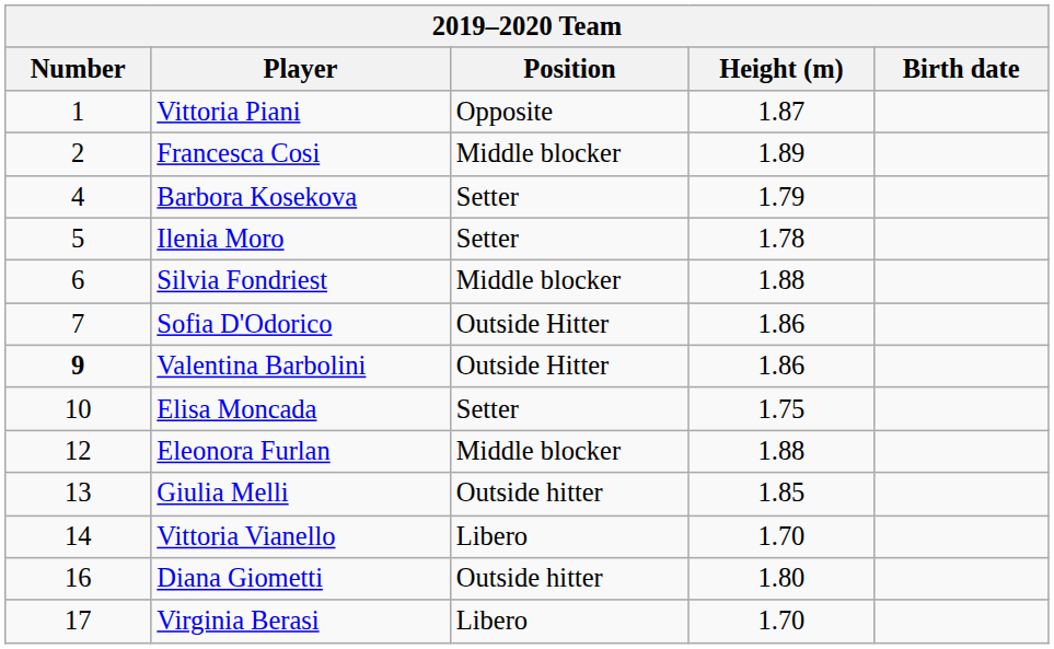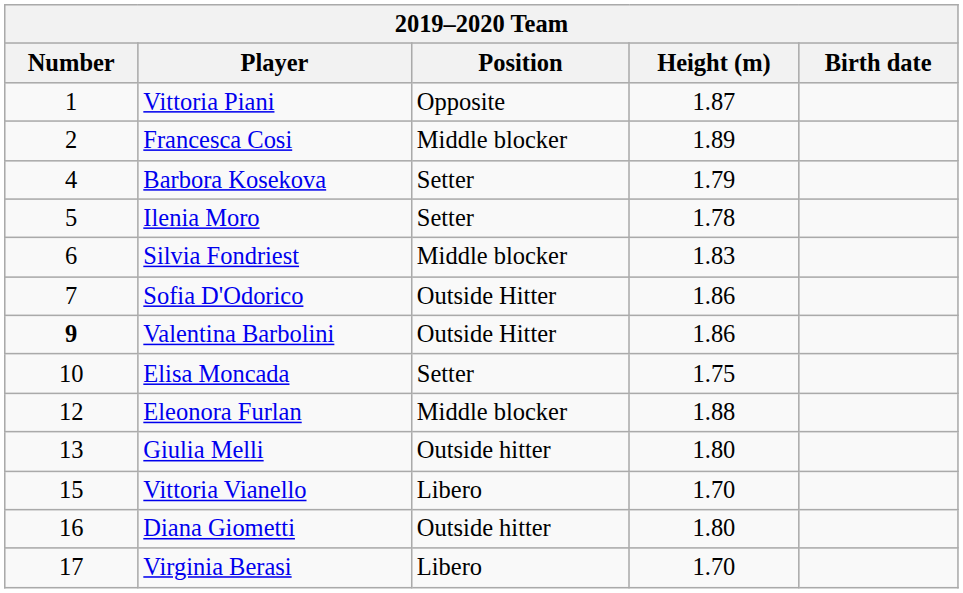 <table class="wikitable collapsible collapsed" style="width:100%;">
 <tr>
 <th colspan=6><strong>2019–2020 Team</strong></th>
 </tr>
 <tr>
 <th>Number</th>
 <th>Player</th>
 <th>Position</th>
 <th>Height (m)</th>
 <th>Birth date</th>
 </tr>
 <tr>
 <td align=center>1</td>
 <td> <a href='#'>Vittoria Piani</a></td>
 <td>Opposite</td>
 <td align=center>1.87</td>
 <td></td>
 </tr>
 <tr>
 <td align=center>2</td>
 <td> <a href='#'>Francesca Cosi</a></td>
 <td>Middle blocker</td>
 <td align=center>1.89</td>
 <td></td>
 </tr>
 <tr>
 <td align=center>4</td>
 <td> <a href='#'>Barbora Kosekova</a></td>
 <td>Setter</td>
 <td align=center>1.79</td>
 <td></td>
 </tr>
 <tr>
 <td align=center>5</td>
 <td> <a href='#'>Ilenia Moro</a></td>
 <td>Setter</td>
 <td align=center>1.78</td>
 <td></td>
 </tr>
 <tr>
 <td align=center>6</td>
 <td> <a href='#'>Silvia Fondriest</a></td>
 <td>Middle blocker</td>
-<td align=center>1.88</td>
+<td align=center>1.83</td>
 <td></td>
 </tr>
 <tr>
 <td align=center>7</td>
 <td> <a href='#'>Sofia D'Odorico</a></td>
 <td>Outside Hitter</td>
 <td align=center>1.86</td>
 <td></td>
 </tr>
 <tr>
 <td align=center><strong>9</strong></td>
 <td> <a href='#'>Valentina Barbolini</a></td>
 <td>Outside Hitter</td>
 <td align=center>1.86</td>
 <td></td>
 </tr>
 <tr>
 <td align=center>10</td>
 <td> <a href='#'>Elisa Moncada</a></td>
 <td>Setter</td>
 <td align=center>1.75</td>
 <td></td>
 </tr>
 <tr>
 <td align=center>12</td>
 <td> <a href='#'>Eleonora Furlan</a></td>
 <td>Middle blocker</td>
 <td align=center>1.88</td>
 <td></td>
 </tr>
 <tr>
 <td align=center>13</td>
 <td> <a href='#'>Giulia Melli</a></td>
 <td>Outside hitter</td>
-<td align=center>1.85</td>
+<td align=center>1.80</td>
 <td></td>
 </tr>
 <tr>
-<td align=center>14</td>
+<td align=center>15</td>
 <td> <a href='#'>Vittoria Vianello</a></td>
 <td>Libero</td>
 <td align=center>1.70</td>
 <td></td>
 </tr>
 <tr>
 <td align=center>16</td>
 <td> <a href='#'>Diana Giometti</a></td>
 <td>Outside hitter</td>
 <td align=center>1.80</td>
 <td></td>
 </tr>
 <tr>
 <td align=center>17</td>
 <td> <a href='#'>Virginia Berasi</a></td>
 <td>Libero</td>
 <td align=center>1.70</td>
 <td></td>
 </tr>
 </table>
